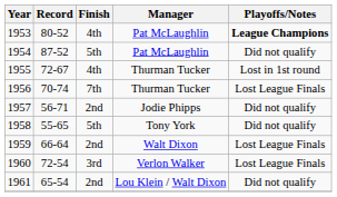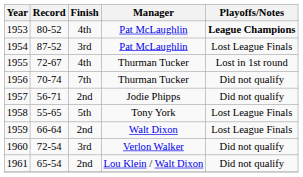 <table class="wikitable" style="text-align:center">
 <tr>
 <th>Year</th>
 <th>Record</th>
 <th>Finish</th>
 <th>Manager</th>
 <th>Playoffs/Notes</th>
 </tr>
 <tr align=center>
 <td>1953</td>
 <td>80-52</td>
 <td>4th</td>
 <td><a href='#'>Pat McLaughlin</a></td>
 <td><strong>League Champions</strong></td>
 </tr>
 <tr align=center>
 <td>1954</td>
 <td>87-52</td>
-<td>5th</td>
+<td>3rd</td>
 <td><a href='#'>Pat McLaughlin</a></td>
-<td>Did not qualify</td>
+<td>Lost League Finals</td>
 </tr>
 <tr align=center>
 <td>1955</td>
 <td>72-67</td>
 <td>4th</td>
 <td>Thurman Tucker</td>
 <td>Lost in 1st round</td>
 </tr>
 <tr align=center>
 <td>1956</td>
 <td>70-74</td>
 <td>7th</td>
 <td>Thurman Tucker</td>
-<td>Lost League Finals</td>
+<td>Did not qualify</td>
 </tr>
 <tr align=center>
 <td>1957</td>
 <td>56-71</td>
 <td>2nd</td>
 <td>Jodie Phipps</td>
 <td>Did not qualify</td>
 </tr>
 <tr align=center>
 <td>1958</td>
 <td>55-65</td>
 <td>5th</td>
 <td>Tony York</td>
-<td>Did not qualify</td>
+<td>Lost League Finals</td>
 </tr>
 <tr align=center>
 <td>1959</td>
 <td>66-64</td>
 <td>2nd</td>
 <td><a href='#'>Walt Dixon</a></td>
 <td>Lost League Finals</td>
 </tr>
 <tr align=center>
 <td>1960</td>
 <td>72-54</td>
 <td>3rd</td>
 <td><a href='#'>Verlon Walker</a></td>
-<td>Lost League Finals</td>
+<td>Did not qualify</td>
 </tr>
 <tr align=center>
 <td>1961</td>
 <td>65-54</td>
 <td>2nd</td>
 <td><a href='#'>Lou Klein</a> / <a href='#'>Walt Dixon</a></td>
 <td>Did not qualify</td>
 </tr>
 <tr align=center>
 </tr>
 </table>
